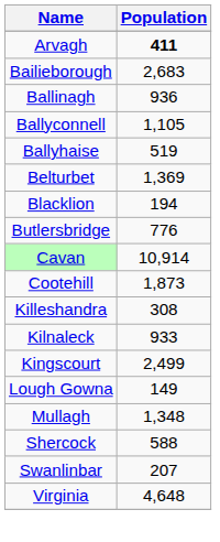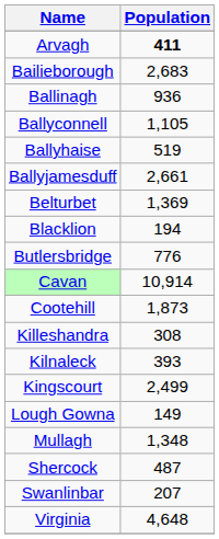 <table class="wikitable sortable" style="text-align:center;">
 <tr>
 <th><a href='#'>Name</a></th>
 <th><a href='#'>Population</a></th>
 </tr>
 <tr>
 </tr>
 <tr valign="left">
 </tr>
 <tr>
 <td><a href='#'>Arvagh</a></td>
 <td><strong>411</strong></td>
 </tr>
 <tr>
 <td><a href='#'>Bailieborough</a></td>
 <td>2,683</td>
 </tr>
 <tr>
 <td><a href='#'>Ballinagh</a></td>
 <td>936</td>
 </tr>
 <tr>
 <td><a href='#'>Ballyconnell</a></td>
 <td>1,105</td>
 </tr>
 <tr>
 <td><a href='#'>Ballyhaise</a></td>
 <td>519</td>
 </tr>
 <tr>
+<td><a href='#'>Ballyjamesduff</a></td>
+<td>2,661</td>
+</tr>
+<tr>
 <td><a href='#'>Belturbet</a></td>
 <td>1,369</td>
 </tr>
 <tr>
 <td><a href='#'>Blacklion</a></td>
 <td>194</td>
 </tr>
 <tr>
 <td><a href='#'>Butlersbridge</a></td>
 <td>776</td>
 </tr>
 <tr>
 <td style="background:#bfb;"><a href='#'>Cavan</a></td>
 <td>10,914</td>
 </tr>
 <tr>
 <td><a href='#'>Cootehill</a></td>
 <td>1,873</td>
 </tr>
 <tr>
 <td><a href='#'>Killeshandra</a></td>
 <td>308</td>
 </tr>
 <tr>
 <td><a href='#'>Kilnaleck</a></td>
-<td>933</td>
+<td>393</td>
 </tr>
 <tr>
 <td><a href='#'>Kingscourt</a></td>
 <td>2,499</td>
 </tr>
 <tr>
 <td><a href='#'>Lough Gowna</a></td>
 <td>149</td>
 </tr>
 <tr>
 <td><a href='#'>Mullagh</a></td>
 <td>1,348</td>
 </tr>
 <tr>
 <td><a href='#'>Shercock</a></td>
-<td>588</td>
+<td>487</td>
 </tr>
 <tr>
 <td><a href='#'>Swanlinbar</a></td>
 <td>207</td>
 </tr>
 <tr>
 <td><a href='#'>Virginia</a></td>
 <td>4,648</td>
 </tr>
 <tr>
 </tr>
 </table>
